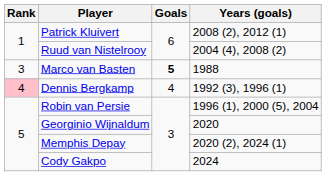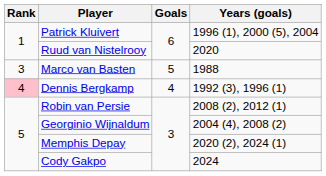 <table class="wikitable" style="text-align: left;">
 <tr>
 <th>Rank</th>
 <th>Player</th>
 <th>Goals</th>
 <th>Years (goals)</th>
 </tr>
 <tr>
 <td rowspan=2 align=center>1</td>
 <td><a href='#'>Patrick Kluivert</a></td>
 <td rowspan=2 align=center>6</td>
-<td>2008 (2), 2012 (1)</td>
+<td>1996 (1), 2000 (5), 2004</td>
 </tr>
 <tr>
 <td><a href='#'>Ruud van Nistelrooy</a></td>
-<td>2004 (4), 2008 (2)</td>
+<td>2020</td>
 </tr>
 <tr>
 <td align=center>3</td>
 <td><a href='#'>Marco van Basten</a></td>
-<td align=center><strong>5</strong></td>
+<td align=center>5</td>
 <td>1988</td>
 </tr>
 <tr>
 <td align=center style="background: pink;">4</td>
 <td><a href='#'>Dennis Bergkamp</a></td>
 <td align=center>4</td>
 <td>1992 (3), 1996 (1)</td>
 </tr>
 <tr>
 <td rowspan=4 align=center>5</td>
 <td><a href='#'>Robin van Persie</a></td>
 <td rowspan=4 align=center>3</td>
-<td>1996 (1), 2000 (5), 2004</td>
+<td>2008 (2), 2012 (1)</td>
 </tr>
 <tr>
 <td><a href='#'>Georginio Wijnaldum</a></td>
-<td>2020</td>
+<td>2004 (4), 2008 (2)</td>
 </tr>
 <tr>
 <td><a href='#'>Memphis Depay</a></td>
 <td>2020 (2), 2024 (1)</td>
 </tr>
 <tr>
 <td><a href='#'>Cody Gakpo</a></td>
 <td>2024</td>
 </tr>
 </table>
